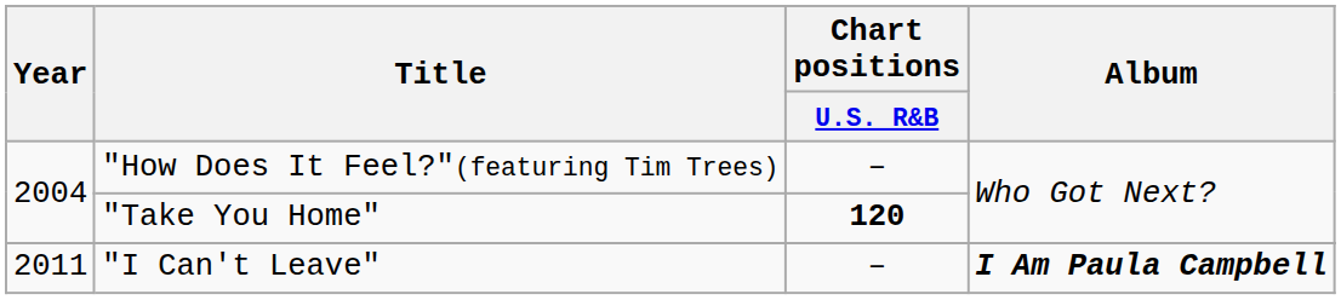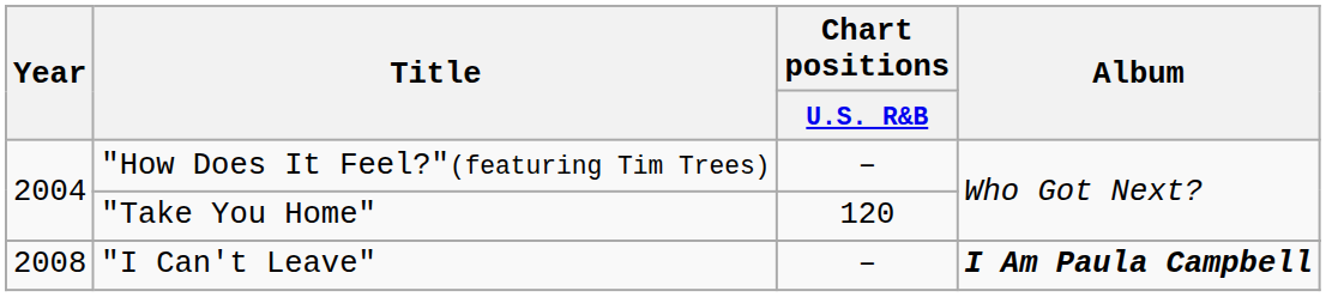 <table class="wikitable">
 <tr>
 <th rowspan="2">Year</th>
 <th rowspan="2">Title</th>
 <th>Chart positions</th>
 <th rowspan="2">Album</th>
 </tr>
 <tr>
 <th width="50"><small><a href='#'>U.S. R&B</a></small></th>
 </tr>
 <tr>
 <td align="center" rowspan="2">2004</td>
 <td>"How Does It Feel?"<small>(featuring Tim Trees)</small></td>
 <td align="center">–</td>
 <td rowspan="2"><em>Who Got Next?</em></td>
 </tr>
 <tr>
 <td>"Take You Home"</td>
-<td align="center"><strong>120</strong></td>
+<td align="center">120</td>
 </tr>
 <tr>
 </tr>
 <tr "Where They Do That At" (featuring Dijohn Thomas, Dru Hill, Boss Man, Pork CHOP)>
-<td align="center" rowspan="1">2011</td>
+<td align="center" rowspan="1">2008</td>
 <td>"I Can't Leave"</td>
 <td align="center">–</td>
 <td rowspan="1"><strong><em>I Am Paula Campbell</em></strong></td>
 </tr>
 </table>
